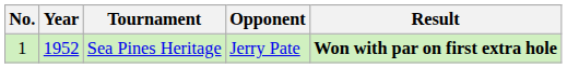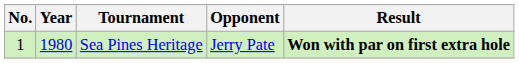 <table class="wikitable" style="font-size:95%;">
 <tr>
 <th>No.</th>
 <th>Year</th>
 <th>Tournament</th>
 <th>Opponent</th>
 <th>Result</th>
 </tr>
 <tr style="background:#D0F0C0;">
 <td align=center>1</td>
-<td><a href='#'>1952</a></td>
+<td><a href='#'>1980</a></td>
 <td><a href='#'>Sea Pines Heritage</a></td>
 <td> <a href='#'>Jerry Pate</a></td>
 <td><strong>Won with par on first extra hole</strong></td>
 </tr>
 </table>
